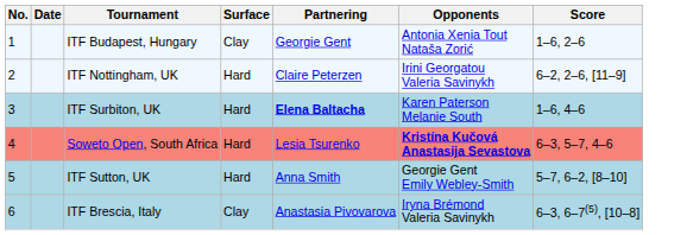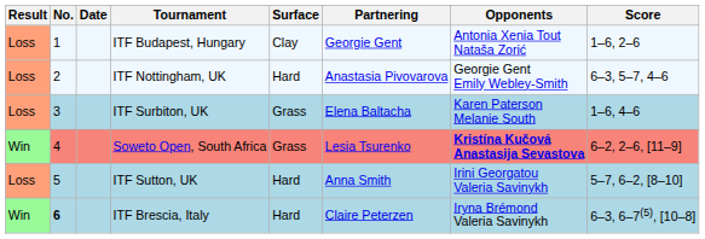 <table class="sortable wikitable">
 <tr>
+<th>Result</th>
 <th>No.</th>
 <th>Date</th>
 <th>Tournament</th>
 <th>Surface</th>
 <th>Partnering</th>
 <th>Opponents</th>
 <th class="unsortable">Score</th>
 </tr>
 <tr style="background:#f0f8ff;">
+<td bgcolor="FFA07A">Loss</td>
 <td>1</td>
 <td></td>
 <td>ITF Budapest, Hungary</td>
 <td>Clay</td>
 <td> <a href='#'>Georgie Gent</a></td>
 <td> <a href='#'>Antonia Xenia Tout</a> <br>  <a href='#'>Nataša Zorić</a></td>
 <td>1–6, 2–6</td>
 </tr>
 <tr style="background:#f0f8ff;">
+<td bgcolor="FFA07A">Loss</td>
 <td>2</td>
 <td></td>
 <td>ITF Nottingham, UK</td>
 <td>Hard</td>
-<td> <a href='#'>Claire Peterzen</a></td>
-<td> <a href='#'>Irini Georgatou</a> <br>  <a href='#'>Valeria Savinykh</a></td>
-<td>6–2, 2–6, [11–9]</td>
+<td> <a href='#'>Anastasia Pivovarova</a></td>
+<td> Georgie Gent <br>  <a href='#'>Emily Webley-Smith</a></td>
+<td>6–3, 5–7, 4–6</td>
 </tr>
 <tr bgcolor="lightblue">
+<td bgcolor="FFA07A">Loss</td>
 <td>3</td>
 <td></td>
 <td>ITF Surbiton, UK</td>
-<td>Hard</td>
-<td><strong> <a href='#'>Elena Baltacha</a></strong></td>
+<td>Grass</td>
+<td> <a href='#'>Elena Baltacha</a></td>
 <td> <a href='#'>Karen Paterson</a> <br>  <a href='#'>Melanie South</a></td>
 <td>1–6, 4–6</td>
 </tr>
 <tr bgcolor="#F88379">
+<td bgcolor="98FB98">Win</td>
 <td>4</td>
 <td></td>
 <td><a href='#'>Soweto Open</a>, South Africa</td>
-<td>Hard</td>
+<td>Grass</td>
 <td> <a href='#'>Lesia Tsurenko</a></td>
 <td><strong> <a href='#'>Kristína Kučová</a> <br>  <a href='#'>Anastasija Sevastova</a></strong></td>
-<td>6–3, 5–7, 4–6</td>
+<td>6–2, 2–6, [11–9]</td>
 </tr>
 <tr bgcolor="lightblue">
+<td bgcolor="FFA07A">Loss</td>
 <td>5</td>
 <td></td>
 <td>ITF Sutton, UK</td>
 <td>Hard</td>
 <td> <a href='#'>Anna Smith</a></td>
-<td> Georgie Gent <br>  <a href='#'>Emily Webley-Smith</a></td>
+<td> <a href='#'>Irini Georgatou</a> <br>  <a href='#'>Valeria Savinykh</a></td>
 <td>5–7, 6–2, [8–10]</td>
 </tr>
 <tr bgcolor="lightblue">
-<td>6</td>
+<td bgcolor="98FB98">Win</td>
+<td><strong>6</strong></td>
 <td></td>
 <td>ITF Brescia, Italy</td>
-<td>Clay</td>
-<td> <a href='#'>Anastasia Pivovarova</a></td>
+<td>Hard</td>
+<td> <a href='#'>Claire Peterzen</a></td>
 <td> <a href='#'>Iryna Brémond</a> <br>  Valeria Savinykh</td>
 <td>6–3, 6–7<sup>(5)</sup>, [10–8]</td>
 </tr>
 </table>
